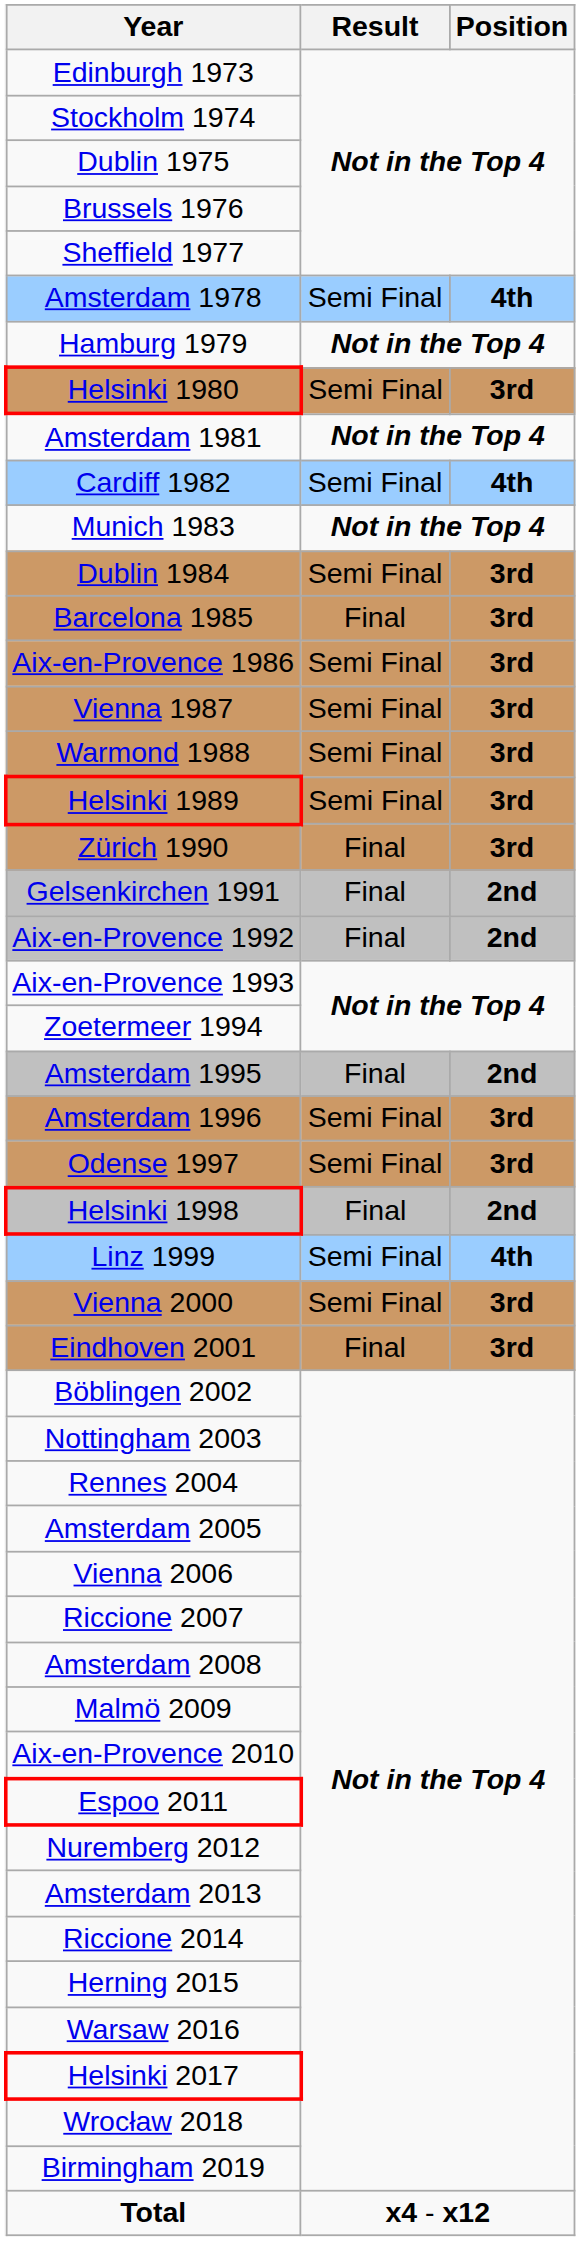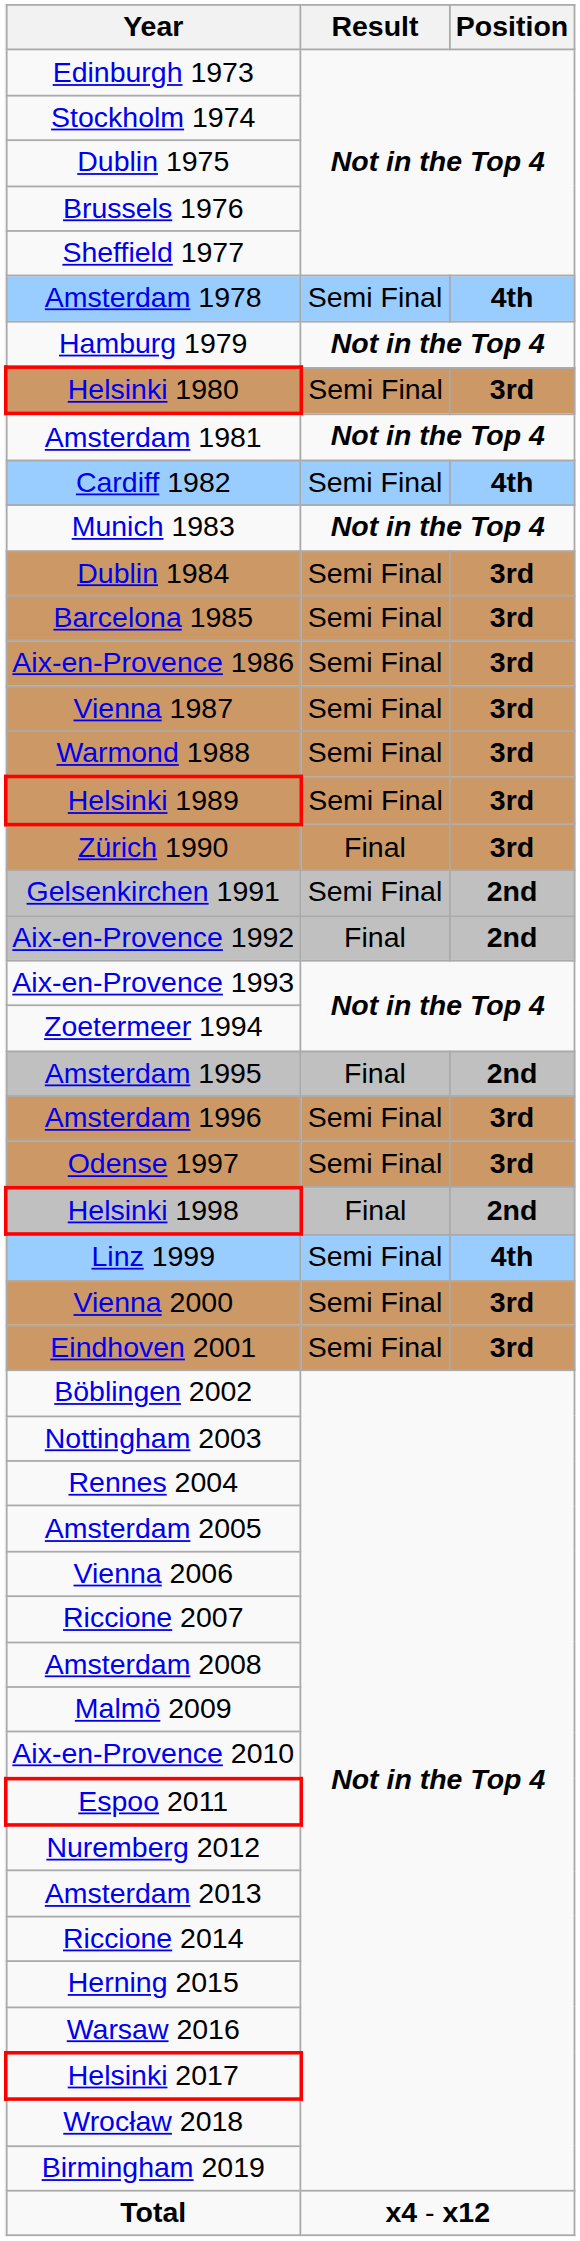 <table class="wikitable" style="text-align: center;">
 <tr>
 <th>Year</th>
 <th>Result</th>
 <th>Position</th>
 </tr>
 <tr>
 <td> <a href='#'>Edinburgh</a> 1973</td>
 <td rowspan="5" colspan="2" align="center"><strong><em>Not in the Top 4</em></strong></td>
 </tr>
 <tr>
 <td> <a href='#'>Stockholm</a> 1974</td>
 </tr>
 <tr>
 <td> <a href='#'>Dublin</a> 1975</td>
 </tr>
 <tr>
 <td> <a href='#'>Brussels</a> 1976</td>
 </tr>
 <tr>
 <td> <a href='#'>Sheffield</a> 1977</td>
 </tr>
 <tr style="background:#9acdff;">
 <td> <a href='#'>Amsterdam</a> 1978</td>
 <td>Semi Final</td>
 <td><strong>4th</strong></td>
 </tr>
 <tr>
 <td> <a href='#'>Hamburg</a> 1979</td>
 <td rowspan="1" colspan="2" align="center"><strong><em>Not in the Top 4</em></strong></td>
 </tr>
 <tr style="background:#c96;">
 <td style="border: 2px solid red"> <a href='#'>Helsinki</a> 1980</td>
 <td>Semi Final</td>
 <td><strong>3rd</strong></td>
 </tr>
 <tr>
 <td> <a href='#'>Amsterdam</a> 1981</td>
 <td rowspan="1" colspan="2" align="center"><strong><em>Not in the Top 4</em></strong></td>
 </tr>
 <tr style="background:#9acdff;">
 <td> <a href='#'>Cardiff</a> 1982</td>
 <td>Semi Final</td>
 <td><strong>4th</strong></td>
 </tr>
 <tr>
 <td> <a href='#'>Munich</a> 1983</td>
 <td rowspan="1" colspan="2" align="center"><strong><em>Not in the Top 4</em></strong></td>
 </tr>
 <tr style="background:#c96;">
 <td> <a href='#'>Dublin</a> 1984</td>
 <td>Semi Final</td>
 <td><strong>3rd</strong></td>
 </tr>
 <tr style="background:#c96;">
 <td> <a href='#'>Barcelona</a> 1985</td>
-<td>Final</td>
+<td>Semi Final</td>
 <td><strong>3rd</strong></td>
 </tr>
 <tr style="background:#c96;">
 <td> <a href='#'>Aix-en-Provence</a> 1986</td>
 <td>Semi Final</td>
 <td><strong>3rd</strong></td>
 </tr>
 <tr style="background:#c96;">
 <td> <a href='#'>Vienna</a> 1987</td>
 <td>Semi Final</td>
 <td><strong>3rd</strong></td>
 </tr>
 <tr style="background:#c96;">
 <td> <a href='#'>Warmond</a> 1988</td>
 <td>Semi Final</td>
 <td><strong>3rd</strong></td>
 </tr>
 <tr style="background:#c96;">
 <td style="border: 2px solid red"> <a href='#'>Helsinki</a> 1989</td>
 <td>Semi Final</td>
 <td><strong>3rd</strong></td>
 </tr>
 <tr style="background:#c96;">
 <td> <a href='#'>Zürich</a> 1990</td>
 <td>Final</td>
 <td><strong>3rd</strong></td>
 </tr>
 <tr style="background:silver;">
 <td> <a href='#'>Gelsenkirchen</a> 1991</td>
-<td>Final</td>
+<td>Semi Final</td>
 <td><strong>2nd</strong></td>
 </tr>
 <tr style="background:silver;">
 <td> <a href='#'>Aix-en-Provence</a> 1992</td>
 <td>Final</td>
 <td><strong>2nd</strong></td>
 </tr>
 <tr>
 <td> <a href='#'>Aix-en-Provence</a> 1993</td>
 <td rowspan="2" colspan="2" align="center"><strong><em>Not in the Top 4</em></strong></td>
 </tr>
 <tr>
 <td> <a href='#'>Zoetermeer</a> 1994</td>
 </tr>
 <tr style="background:silver;">
 <td> <a href='#'>Amsterdam</a> 1995</td>
 <td>Final</td>
 <td><strong>2nd</strong></td>
 </tr>
 <tr style="background:#c96;">
 <td> <a href='#'>Amsterdam</a> 1996</td>
 <td>Semi Final</td>
 <td><strong>3rd</strong></td>
 </tr>
 <tr style="background:#c96;">
 <td> <a href='#'>Odense</a> 1997</td>
 <td>Semi Final</td>
 <td><strong>3rd</strong></td>
 </tr>
 <tr style="background:silver;">
 <td style="border: 2px solid red"> <a href='#'>Helsinki</a> 1998</td>
 <td>Final</td>
 <td><strong>2nd</strong></td>
 </tr>
 <tr style="background:#9acdff;">
 <td> <a href='#'>Linz</a> 1999</td>
 <td>Semi Final</td>
 <td><strong>4th</strong></td>
 </tr>
 <tr style="background:#c96;">
 <td> <a href='#'>Vienna</a> 2000</td>
 <td>Semi Final</td>
 <td><strong>3rd</strong></td>
 </tr>
 <tr style="background:#c96;">
 <td> <a href='#'>Eindhoven</a> 2001</td>
-<td>Final</td>
+<td>Semi Final</td>
 <td><strong>3rd</strong></td>
 </tr>
 <tr>
 <td> <a href='#'>Böblingen</a> 2002</td>
 <td rowspan="18" colspan="2" align="center"><strong><em>Not in the Top 4</em></strong></td>
 </tr>
 <tr>
 <td> <a href='#'>Nottingham</a> 2003</td>
 </tr>
 <tr>
 <td> <a href='#'>Rennes</a> 2004</td>
 </tr>
 <tr>
 <td> <a href='#'>Amsterdam</a> 2005</td>
 </tr>
 <tr>
 <td> <a href='#'>Vienna</a> 2006</td>
 </tr>
 <tr>
 <td> <a href='#'>Riccione</a> 2007</td>
 </tr>
 <tr>
 <td> <a href='#'>Amsterdam</a> 2008</td>
 </tr>
 <tr>
 <td> <a href='#'>Malmö</a> 2009</td>
 </tr>
 <tr>
 <td> <a href='#'>Aix-en-Provence</a> 2010</td>
 </tr>
 <tr>
 <td style="border: 2px solid red"> <a href='#'>Espoo</a> 2011</td>
 </tr>
 <tr>
 <td> <a href='#'>Nuremberg</a> 2012</td>
 </tr>
 <tr>
 <td> <a href='#'>Amsterdam</a> 2013</td>
 </tr>
 <tr>
 <td> <a href='#'>Riccione</a> 2014</td>
 </tr>
 <tr>
 <td> <a href='#'>Herning</a> 2015</td>
 </tr>
 <tr>
 <td> <a href='#'>Warsaw</a> 2016</td>
 </tr>
 <tr>
 <td style="border: 2px solid red"> <a href='#'>Helsinki</a> 2017</td>
 </tr>
 <tr>
 <td> <a href='#'>Wrocław</a> 2018</td>
 </tr>
 <tr>
 <td> <a href='#'>Birmingham</a> 2019</td>
 </tr>
 <tr>
 <td><strong>Total</strong></td>
 <td rowspan="1" colspan="2" align="center"><strong>x4</strong> - <strong>x12</strong></td>
 </tr>
 </table>
